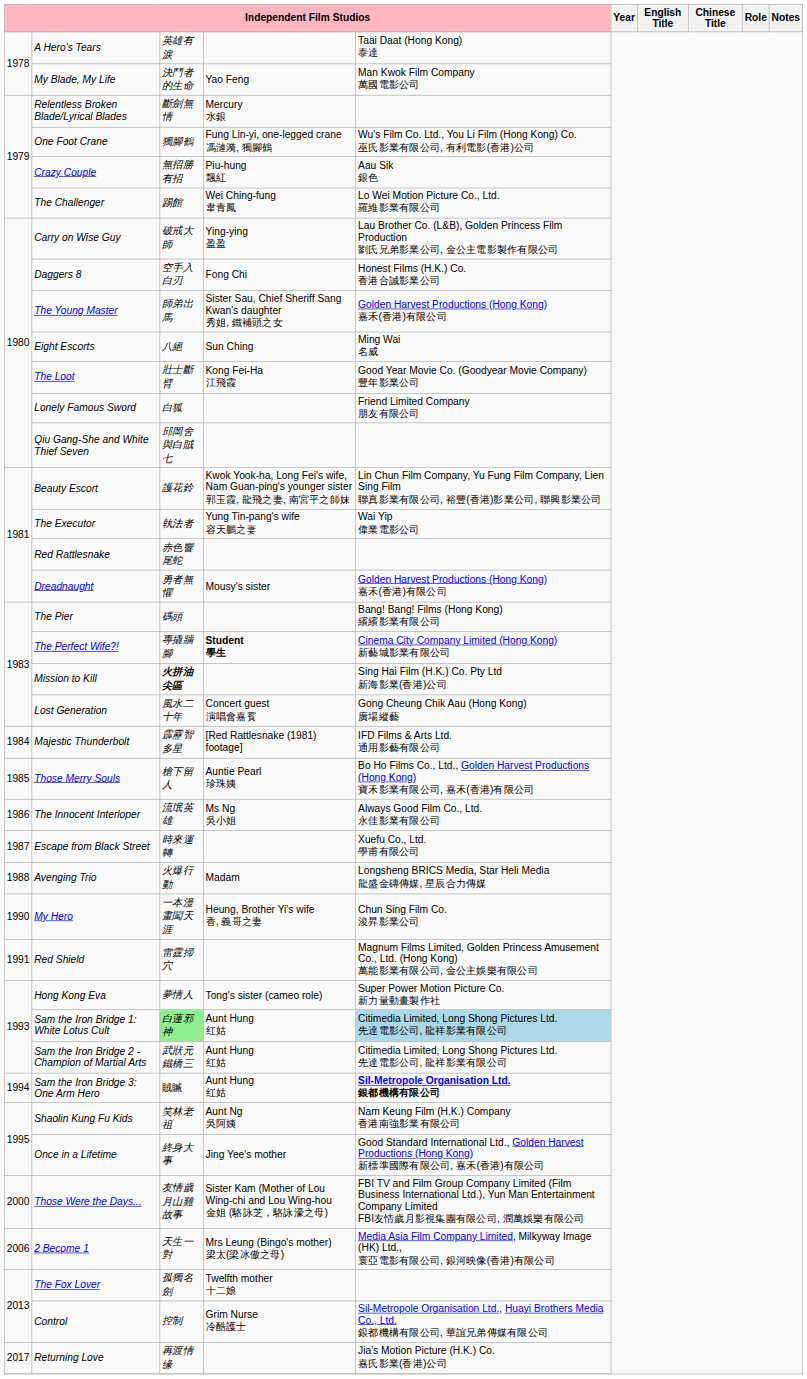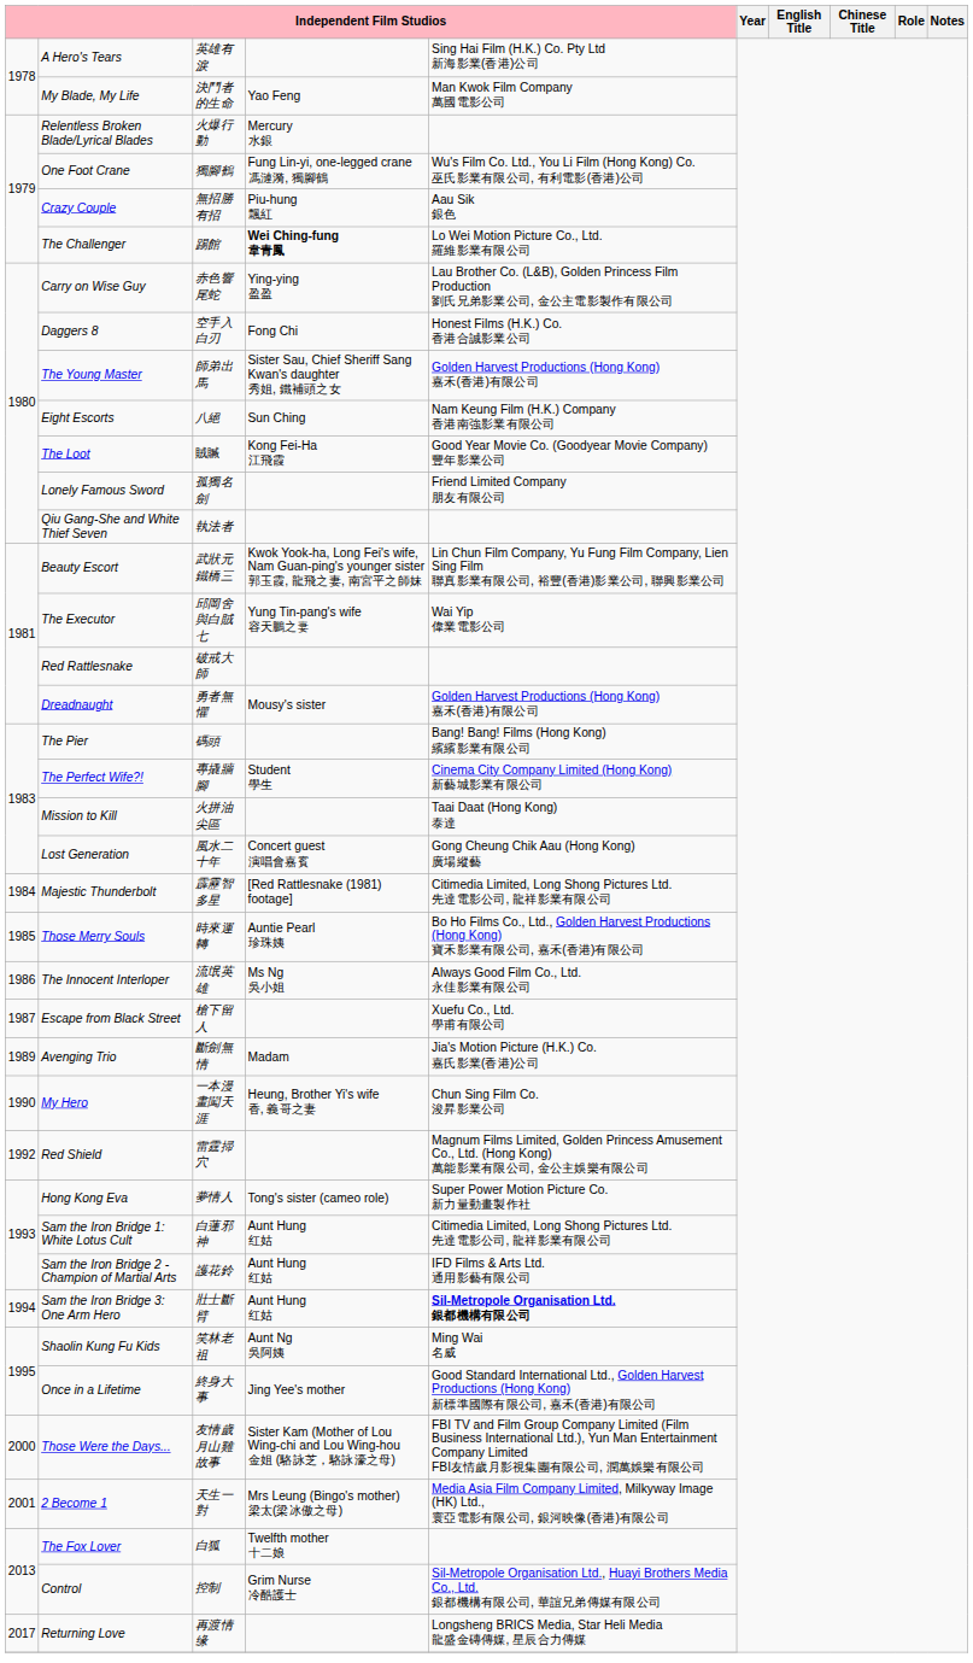 <table class="wikitable sortable">
 <tr>
 <th colspan=5 style="background: lightpink;">Independent Film Studios</th>
 <th>Year</th>
 <th>English Title</th>
 <th>Chinese Title</th>
 <th>Role</th>
 <th>Notes</th>
 </tr>
 <tr>
 <td rowspan="2">1978</td>
 <td><em>A Hero's Tears</em></td>
 <td><em>英雄有淚</em></td>
 <td></td>
-<td>Taai Daat (Hong Kong)<br>泰達<br></td>
+<td>Sing Hai Film (H.K.) Co. Pty Ltd <br>新海影業(香港)公司<br></td>
 </tr>
 <tr>
 <td><em>My Blade, My Life</em></td>
 <td><em>決鬥者的生命</em></td>
 <td>Yao Feng</td>
 <td>Man Kwok Film Company <br>萬國電影公司<br></td>
 </tr>
 <tr>
 <td rowspan="4">1979</td>
 <td><em>Relentless Broken Blade/Lyrical Blades</em></td>
-<td><em>斷劍無情</em></td>
+<td><em>火爆行動</em></td>
 <td>Mercury<br>水銀<br></td>
 <td></td>
 </tr>
 <tr>
 <td><em>One Foot Crane</em></td>
 <td><em>獨腳鶴</em></td>
 <td>Fung Lin-yi, one-legged crane<br>馮漣漪, 獨腳鶴<br></td>
 <td>Wu's Film Co. Ltd., You Li Film (Hong Kong) Co. <br>巫氏影業有限公司, 有利電影(香港)公司<br></td>
 </tr>
 <tr>
 <td><em><a href='#'>Crazy Couple</a></em></td>
 <td><em>無招勝有招</em></td>
 <td>Piu-hung <br>飄紅<br></td>
 <td>Aau Sik <br>銀色<br></td>
 </tr>
 <tr>
 <td><em>The Challenger</em></td>
 <td><em>踢館</em></td>
-<td>Wei Ching-fung<br>韋青鳳<br></td>
+<td><strong>Wei Ching-fung<br>韋青鳳<br></strong></td>
 <td>Lo Wei Motion Picture Co., Ltd. <br>羅維影業有限公司<br></td>
 </tr>
 <tr>
 <td rowspan="7">1980</td>
 <td><em>Carry on Wise Guy</em></td>
-<td><em>破戒大師</em></td>
+<td><em>赤色響尾蛇</em></td>
 <td>Ying-ying<br>盈盈<br></td>
 <td>Lau Brother Co. (L&B), Golden Princess Film Production <br>劉氏兄弟影業公司, 金公主電影製作有限公司</td>
 </tr>
 <tr>
 <td><em>Daggers 8</em></td>
 <td><em>空手入白刃</em></td>
 <td>Fong Chi</td>
 <td>Honest Films (H.K.) Co. <br>香港合誠影業公司 <br></td>
 </tr>
 <tr>
 <td><em><a href='#'>The Young Master</a></em></td>
 <td><em>師弟出馬</em></td>
 <td>Sister Sau, Chief Sheriff Sang Kwan's daughter<br>秀姐, 鐵補頭之女<br></td>
 <td><a href='#'>Golden Harvest Productions (Hong Kong)</a><br>嘉禾(香港)有限公司<br></td>
 </tr>
 <tr>
 <td><em>Eight Escorts</em></td>
 <td><em>八絕</em></td>
 <td>Sun Ching</td>
-<td>Ming Wai<br>名威<br></td>
+<td>Nam Keung Film (H.K.) Company <br> 香港南強影業有限公司<br></td>
 </tr>
 <tr>
 <td><em><a href='#'>The Loot</a></em></td>
-<td><em>壯士斷臂</em></td>
+<td>賊贓</td>
 <td>Kong Fei-Ha<br>江飛霞<br></td>
 <td>Good Year Movie Co. (Goodyear Movie Company)<br>豐年影業公司<br></td>
 </tr>
 <tr>
 <td><em>Lonely Famous Sword</em></td>
-<td><em>白狐</em></td>
+<td><em>孤獨名劍</em></td>
 <td></td>
 <td>Friend Limited Company<br>朋友有限公司<br></td>
 </tr>
 <tr>
 <td><em>Qiu Gang-She and White Thief Seven</em></td>
-<td><em>邱岡舍與白賊七</em></td>
+<td><em>執法者</em></td>
 <td></td>
 <td></td>
 </tr>
 <tr>
 <td rowspan="4">1981</td>
 <td><em>Beauty Escort</em></td>
-<td><em>護花鈴</em></td>
+<td><em>武狀元鐵橋三</em></td>
 <td>Kwok Yook-ha, Long Fei's wife, Nam Guan-ping's younger sister<br>郭玉霞, 龍飛之妻, 南宮平之師妹<br></td>
 <td>Lin Chun Film Company, Yu Fung Film Company, Lien Sing Film<br>聯真影業有限公司, 裕豐(香港)影業公司, 聯興影業公司</td>
 </tr>
 <tr>
 <td><em>The Executor</em></td>
-<td><em>執法者</em></td>
+<td><em>邱岡舍與白賊七</em></td>
 <td>Yung Tin-pang's wife<br>容天鵬之妻<br></td>
 <td>Wai Yip <br> 偉業電影公司<br></td>
 </tr>
 <tr>
 <td><em>Red Rattlesnake</em></td>
-<td><em>赤色響尾蛇</em></td>
+<td><em>破戒大師</em></td>
 <td></td>
 <td></td>
 </tr>
 <tr>
 <td><em><a href='#'>Dreadnaught</a></em></td>
 <td><em>勇者無懼</em></td>
 <td>Mousy's sister</td>
 <td><a href='#'>Golden Harvest Productions (Hong Kong)</a><br>嘉禾(香港)有限公司<br></td>
 </tr>
 <tr>
 <td rowspan="4">1983</td>
 <td><em>The Pier</em></td>
 <td><em>碼頭</em></td>
 <td></td>
 <td>Bang! Bang! Films (Hong Kong) <br>繽繽影業有限公司<br></td>
 </tr>
 <tr>
 <td><em><a href='#'>The Perfect Wife?!</a></em></td>
 <td><em>專撬牆腳</em></td>
-<td><strong>Student <br>學生<br></strong></td>
+<td>Student <br>學生<br></td>
 <td><a href='#'>Cinema City Company Limited (Hong Kong)</a><br>新藝城影業有限公司<br></td>
 </tr>
 <tr>
 <td><em>Mission to Kill</em></td>
-<td><strong><em>火拼油尖區</em></strong></td>
+<td><em>火拼油尖區</em></td>
 <td></td>
-<td>Sing Hai Film (H.K.) Co. Pty Ltd <br>新海影業(香港)公司<br></td>
+<td>Taai Daat (Hong Kong)<br>泰達<br></td>
 </tr>
 <tr>
 <td><em>Lost Generation</em></td>
 <td><em>風水二十年</em></td>
 <td>Concert guest<br>演唱會嘉賓<br></td>
 <td>Gong Cheung Chik Aau (Hong Kong)<br>廣場縱藝<br></td>
 </tr>
 <tr>
 <td>1984</td>
 <td><em>Majestic Thunderbolt</em></td>
 <td><em>霹靂智多星</em></td>
 <td>[Red Rattlesnake (1981) footage]</td>
-<td>IFD Films & Arts Ltd.<br>通用影藝有限公司<br></td>
+<td>Citimedia Limited, Long Shong Pictures Ltd.<br>先達電影公司, 龍祥影業有限公司<br></td>
 </tr>
 <tr>
 <td>1985</td>
 <td><em><a href='#'>Those Merry Souls</a></em></td>
-<td><em>槍下留人</em></td>
+<td><em>時來運轉</em></td>
 <td>Auntie Pearl<br>珍珠姨<br></td>
 <td>Bo Ho Films Co., Ltd., <a href='#'>Golden Harvest Productions (Hong Kong)</a><br>寶禾影業有限公司, 嘉禾(香港)有限公司<br></td>
 </tr>
 <tr>
 <td>1986</td>
 <td><em>The Innocent Interloper</em></td>
 <td><em>流氓英雄</em></td>
 <td>Ms Ng<br>吳小姐<br></td>
 <td>Always Good Film Co., Ltd.<br>永佳影業有限公司<br></td>
 </tr>
 <tr>
 <td>1987</td>
 <td><em>Escape from Black Street</em></td>
-<td><em>時來運轉</em></td>
+<td><em>槍下留人</em></td>
 <td></td>
 <td>Xuefu Co., Ltd.<br>學甫有限公司<br></td>
 </tr>
 <tr>
-<td>1988</td>
+<td>1989</td>
 <td><em>Avenging Trio</em></td>
-<td><em>火爆行動</em></td>
+<td><em>斷劍無情</em></td>
 <td>Madam</td>
-<td>Longsheng BRICS Media, Star Heli Media<br>龍盛金磚傳媒, 星辰合力傳媒<br></td>
+<td>Jia's Motion Picture (H.K.) Co.<br>嘉氏影業(香港)公司<br></td>
 </tr>
 <tr>
 <td>1990</td>
 <td><em><a href='#'>My Hero</a></em></td>
 <td><em>一本漫畫闖天涯</em></td>
 <td>Heung, Brother Yi's wife<br>香, 義哥之妻<br></td>
 <td>Chun Sing Film Co.<br>浚昇影業公司<br></td>
 </tr>
 <tr>
-<td>1991</td>
+<td>1992</td>
 <td><em>Red Shield</em></td>
 <td><em>雷霆掃穴</em></td>
 <td></td>
 <td>Magnum Films Limited, Golden Princess Amusement Co., Ltd. (Hong Kong)<br>萬能影業有限公司, 金公主娛樂有限公司<br></td>
 </tr>
 <tr>
 <td rowspan="3">1993</td>
 <td><em>Hong Kong Eva</em></td>
 <td><em>夢情人</em></td>
 <td>Tong's sister (cameo role)</td>
 <td>Super Power Motion Picture Co.<br>新力量動畫製作社<br></td>
 </tr>
 <tr>
 <td><em>Sam the Iron Bridge 1: White Lotus Cult</em></td>
-<td style="background: lightgreen;"><em>白蓮邪神</em></td>
-<td>Aunt Hung<br>红姑<br></td>
-<td style="background: lightblue;">Citimedia Limited, Long Shong Pictures Ltd.<br>先達電影公司, 龍祥影業有限公司<br></td>
-</tr>
-<tr>
-<td><em>Sam the Iron Bridge 2 - Champion of Martial Arts</em></td>
-<td><em>武狀元鐵橋三</em></td>
+<td><em>白蓮邪神</em></td>
 <td>Aunt Hung<br>红姑<br></td>
 <td>Citimedia Limited, Long Shong Pictures Ltd.<br>先達電影公司, 龍祥影業有限公司<br></td>
 </tr>
 <tr>
+<td><em>Sam the Iron Bridge 2 - Champion of Martial Arts</em></td>
+<td><em>護花鈴</em></td>
+<td>Aunt Hung<br>红姑<br></td>
+<td>IFD Films & Arts Ltd.<br>通用影藝有限公司<br></td>
+</tr>
+<tr>
 <td>1994</td>
 <td><em>Sam the Iron Bridge 3: One Arm Hero</em></td>
-<td>賊贓</td>
+<td><em>壯士斷臂</em></td>
 <td>Aunt Hung<br>红姑<br></td>
 <td><strong><a href='#'>Sil-Metropole Organisation Ltd.</a><br> 銀都機構有限公司<br></strong></td>
 </tr>
 <tr>
 <td rowspan="2">1995</td>
 <td><em>Shaolin Kung Fu Kids</em></td>
 <td><em>笑林老祖</em></td>
 <td>Aunt Ng <br>吳阿姨<br></td>
-<td>Nam Keung Film (H.K.) Company <br> 香港南強影業有限公司<br></td>
+<td>Ming Wai<br>名威<br></td>
 </tr>
 <tr>
 <td><em>Once in a Lifetime</em></td>
 <td><em>終身大事</em></td>
 <td>Jing Yee's mother</td>
 <td>Good Standard International Ltd., <a href='#'>Golden Harvest Productions (Hong Kong)</a><br>新標準國際有限公司, 嘉禾(香港)有限公司<br></td>
 </tr>
 <tr>
 <td>2000</td>
 <td><em><a href='#'>Those Were the Days...</a></em></td>
 <td><em>友情歲月山雞故事</em></td>
 <td>Sister Kam (Mother of Lou Wing-chi and Lou Wing-hou<br> 金姐 (駱詠芝，駱詠濠之母)</td>
 <td>FBI TV and Film Group Company Limited (Film Business International Ltd.), Yun Man Entertainment Company Limited<br>FBI友情歲月影視集團有限公司, 潤萬娛樂有限公司<br></td>
 </tr>
 <tr>
-<td>2006</td>
+<td>2001</td>
 <td><em><a href='#'>2 Become 1</a></em></td>
 <td><em>天生一對</em></td>
 <td>Mrs Leung (Bingo's mother)<br>梁太(梁冰傲之母)<br></td>
 <td><a href='#'>Media Asia Film Company Limited</a>, Milkyway Image (HK) Ltd., <br>寰亞電影有限公司, 銀河映像(香港)有限公司<br></td>
 </tr>
 <tr>
 <td rowspan="2">2013</td>
 <td><em><a href='#'>The Fox Lover</a></em></td>
-<td><em>孤獨名劍</em></td>
+<td><em>白狐</em></td>
 <td>Twelfth mother<br>十二娘<br></td>
 <td></td>
 </tr>
 <tr>
 <td><em>Control</em></td>
 <td><em> 控制</em></td>
 <td>Grim Nurse <br>冷酷護士<br></td>
 <td><a href='#'>Sil-Metropole Organisation Ltd.</a>, <a href='#'>Huayi Brothers Media Co., Ltd.</a><br>銀都機構有限公司, 華誼兄弟傳媒有限公司<br></td>
 </tr>
 <tr>
 <td>2017</td>
 <td><em>Returning Love</em></td>
 <td><em>再渡情缘</em></td>
 <td></td>
-<td>Jia's Motion Picture (H.K.) Co.<br>嘉氏影業(香港)公司<br></td>
+<td>Longsheng BRICS Media, Star Heli Media<br>龍盛金磚傳媒, 星辰合力傳媒<br></td>
 </tr>
 <tr>
 </tr>
 </table>
